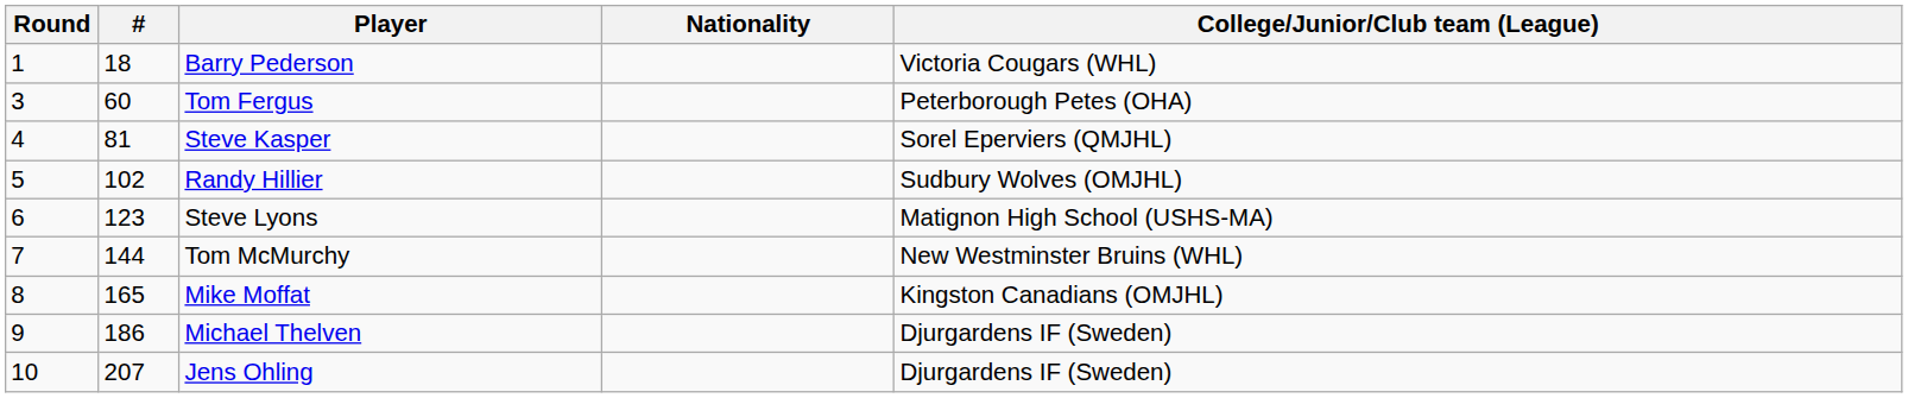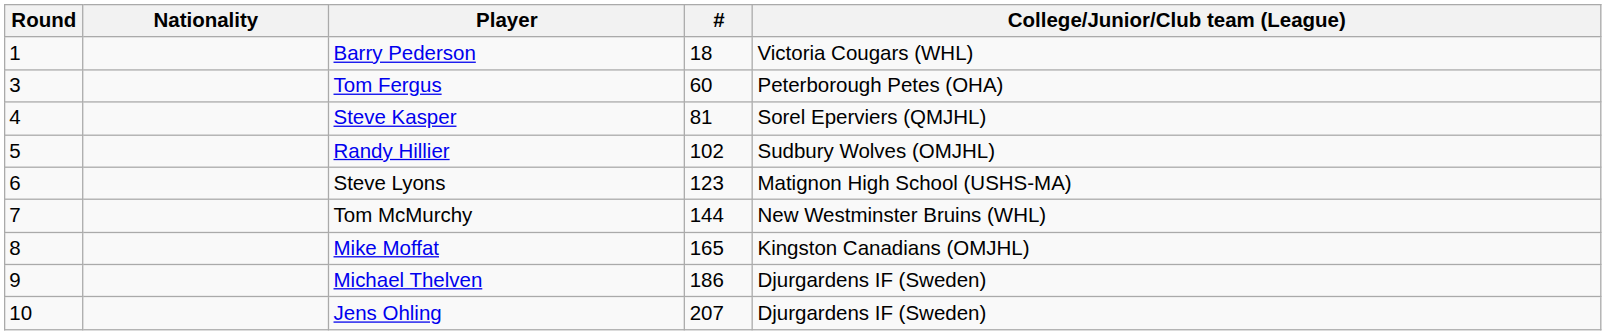 <table class="wikitable">
 <tr align="center">
 <th bgcolor="#DDDDFF" width="4.0%">Round</th>
+<th bgcolor="#DDDDFF" width="14.5%">Nationality</th>
+<th bgcolor="#DDDDFF" width="21.0%">Player</th>
 <th bgcolor="#DDDDFF" width="4.0%">#</th>
-<th bgcolor="#DDDDFF" width="21.0%">Player</th>
-<th bgcolor="#DDDDFF" width="14.5%">Nationality</th>
 <th bgcolor="#DDDDFF" width="50.0%">College/Junior/Club team (League)</th>
 </tr>
 <tr>
 <td>1</td>
+<td></td>
+<td><a href='#'>Barry Pederson</a></td>
 <td>18</td>
-<td><a href='#'>Barry Pederson</a></td>
-<td></td>
 <td>Victoria Cougars (WHL)</td>
 </tr>
 <tr>
 <td>3</td>
+<td></td>
+<td><a href='#'>Tom Fergus</a></td>
 <td>60</td>
-<td><a href='#'>Tom Fergus</a></td>
-<td></td>
 <td>Peterborough Petes (OHA)</td>
 </tr>
 <tr>
 <td>4</td>
+<td></td>
+<td><a href='#'>Steve Kasper</a></td>
 <td>81</td>
-<td><a href='#'>Steve Kasper</a></td>
-<td></td>
 <td>Sorel Eperviers (QMJHL)</td>
 </tr>
 <tr>
 <td>5</td>
+<td></td>
+<td><a href='#'>Randy Hillier</a></td>
 <td>102</td>
-<td><a href='#'>Randy Hillier</a></td>
-<td></td>
 <td>Sudbury Wolves (OMJHL)</td>
 </tr>
 <tr>
 <td>6</td>
+<td></td>
+<td>Steve Lyons</td>
 <td>123</td>
-<td>Steve Lyons</td>
-<td></td>
 <td>Matignon High School (USHS-MA)</td>
 </tr>
 <tr>
 <td>7</td>
+<td></td>
+<td>Tom McMurchy</td>
 <td>144</td>
-<td>Tom McMurchy</td>
-<td></td>
 <td>New Westminster Bruins (WHL)</td>
 </tr>
 <tr>
 <td>8</td>
+<td></td>
+<td><a href='#'>Mike Moffat</a></td>
 <td>165</td>
-<td><a href='#'>Mike Moffat</a></td>
-<td></td>
 <td>Kingston Canadians (OMJHL)</td>
 </tr>
 <tr>
 <td>9</td>
+<td></td>
+<td><a href='#'>Michael Thelven</a></td>
 <td>186</td>
-<td><a href='#'>Michael Thelven</a></td>
-<td></td>
 <td>Djurgardens IF (Sweden)</td>
 </tr>
 <tr>
 <td>10</td>
+<td></td>
+<td><a href='#'>Jens Ohling</a></td>
 <td>207</td>
-<td><a href='#'>Jens Ohling</a></td>
-<td></td>
 <td>Djurgardens IF (Sweden)</td>
 </tr>
 </table>
